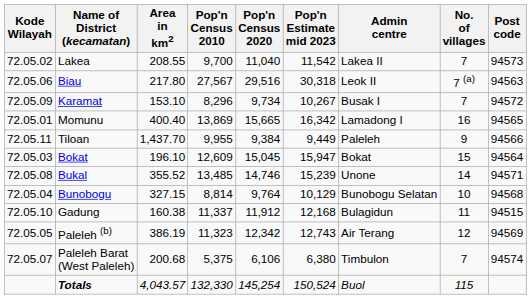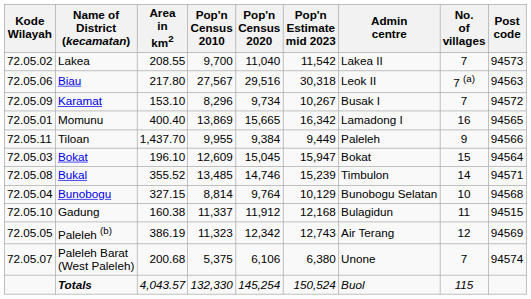 <table class="sortable wikitable">
 <tr>
 <th>Kode <br>Wilayah</th>
 <th>Name of<br>District<br>(<em>kecamatan</em>)</th>
 <th>Area <br>in <br> km<sup>2</sup></th>
 <th>Pop'n <br> Census <br> 2010</th>
 <th>Pop'n <br> Census <br> 2020</th>
 <th>Pop'n <br> Estimate <br> mid 2023</th>
 <th>Admin<br>centre</th>
 <th>No.<br>of <br>villages</th>
 <th>Post <br>code</th>
 </tr>
 <tr>
 <td>72.05.02</td>
 <td>Lakea</td>
 <td align="right">208.55</td>
 <td align="right">9,700</td>
 <td align="right">11,040</td>
 <td align="right">11,542</td>
 <td>Lakea II</td>
 <td align="center">7</td>
 <td>94573</td>
 </tr>
 <tr>
 <td>72.05.06</td>
 <td><a href='#'>Biau</a></td>
 <td align="right">217.80</td>
 <td align="right">27,567</td>
 <td align="right">29,516</td>
 <td align="right">30,318</td>
 <td>Leok II</td>
 <td align="center">7 <sup>(a)</sup></td>
 <td>94563</td>
 </tr>
 <tr>
 <td>72.05.09</td>
 <td><a href='#'>Karamat</a></td>
 <td align="right">153.10</td>
 <td align="right">8,296</td>
 <td align="right">9,734</td>
 <td align="right">10,267</td>
 <td>Busak I</td>
 <td align="center">7</td>
 <td>94572</td>
 </tr>
 <tr>
 <td>72.05.01</td>
 <td>Momunu</td>
 <td align="right">400.40</td>
 <td align="right">13,869</td>
 <td align="right">15,665</td>
 <td align="right">16,342</td>
 <td>Lamadong I</td>
 <td align="center">16</td>
 <td>94565</td>
 </tr>
 <tr>
 <td>72.05.11</td>
 <td>Tiloan</td>
 <td align="right">1,437.70</td>
 <td align="right">9,955</td>
 <td align="right">9,384</td>
 <td align="right">9,449</td>
 <td>Paleleh</td>
 <td align="center">9</td>
 <td>94566</td>
 </tr>
 <tr>
 <td>72.05.03</td>
 <td><a href='#'>Bokat</a></td>
 <td align="right">196.10</td>
 <td align="right">12,609</td>
 <td align="right">15,045</td>
 <td align="right">15,947</td>
 <td>Bokat</td>
 <td align="center">15</td>
 <td>94564</td>
 </tr>
 <tr>
 <td>72.05.08</td>
 <td><a href='#'>Bukal</a></td>
 <td align="right">355.52</td>
 <td align="right">13,485</td>
 <td align="right">14,746</td>
 <td align="right">15,239</td>
-<td>Unone</td>
+<td>Timbulon</td>
 <td align="center">14</td>
 <td>94571</td>
 </tr>
 <tr>
 <td>72.05.04</td>
 <td><a href='#'>Bunobogu</a></td>
 <td align="right">327.15</td>
 <td align="right">8,814</td>
 <td align="right">9,764</td>
 <td align="right">10,129</td>
 <td>Bunobogu Selatan</td>
 <td align="center">10</td>
 <td>94568</td>
 </tr>
 <tr>
 <td>72.05.10</td>
 <td>Gadung</td>
 <td align="right">160.38</td>
 <td align="right">11,337</td>
 <td align="right">11,912</td>
 <td align="right">12,168</td>
 <td>Bulagidun</td>
 <td align="center">11</td>
 <td>94515</td>
 </tr>
 <tr>
 <td>72.05.05</td>
 <td>Paleleh <sup>(b)</sup></td>
 <td align="right">386.19</td>
 <td align="right">11,323</td>
 <td align="right">12,342</td>
 <td align="right">12,743</td>
 <td>Air Terang</td>
 <td align="center">12</td>
 <td>94569</td>
 </tr>
 <tr>
 <td>72.05.07</td>
 <td>Paleleh Barat <br>(West Paleleh)</td>
 <td align="right">200.68</td>
 <td align="right">5,375</td>
 <td align="right">6,106</td>
 <td align="right">6,380</td>
-<td>Timbulon</td>
+<td>Unone</td>
 <td align="center">7</td>
 <td>94574</td>
 </tr>
 <tr>
 <td></td>
 <td><strong><em>Totals</em></strong></td>
 <td align="right"><em>4,043.57</em></td>
 <td align="right"><em>132,330</em></td>
 <td align="right"><em>145,254</em></td>
 <td align="right"><em>150,524</em></td>
 <td><em>Buol</em></td>
 <td align="center"><em>115</em></td>
 <td></td>
 </tr>
 </table>
